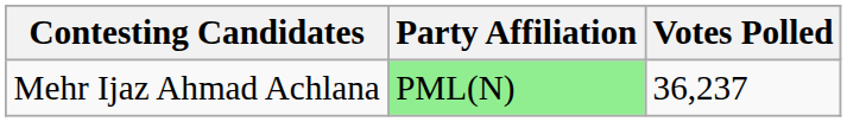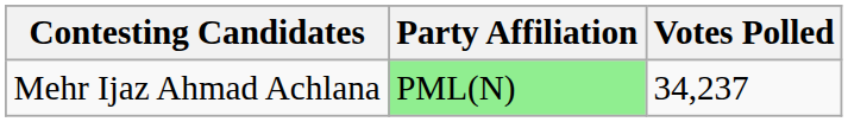 <table class="wikitable sortable">
 <tr>
 <th>Contesting Candidates</th>
 <th>Party Affiliation</th>
 <th>Votes Polled</th>
 </tr>
 <tr>
 <td>Mehr Ijaz Ahmad Achlana</td>
 <td style="background: lightgreen;">PML(N)</td>
-<td>36,237</td>
+<td>34,237</td>
 </tr>
 </table>
